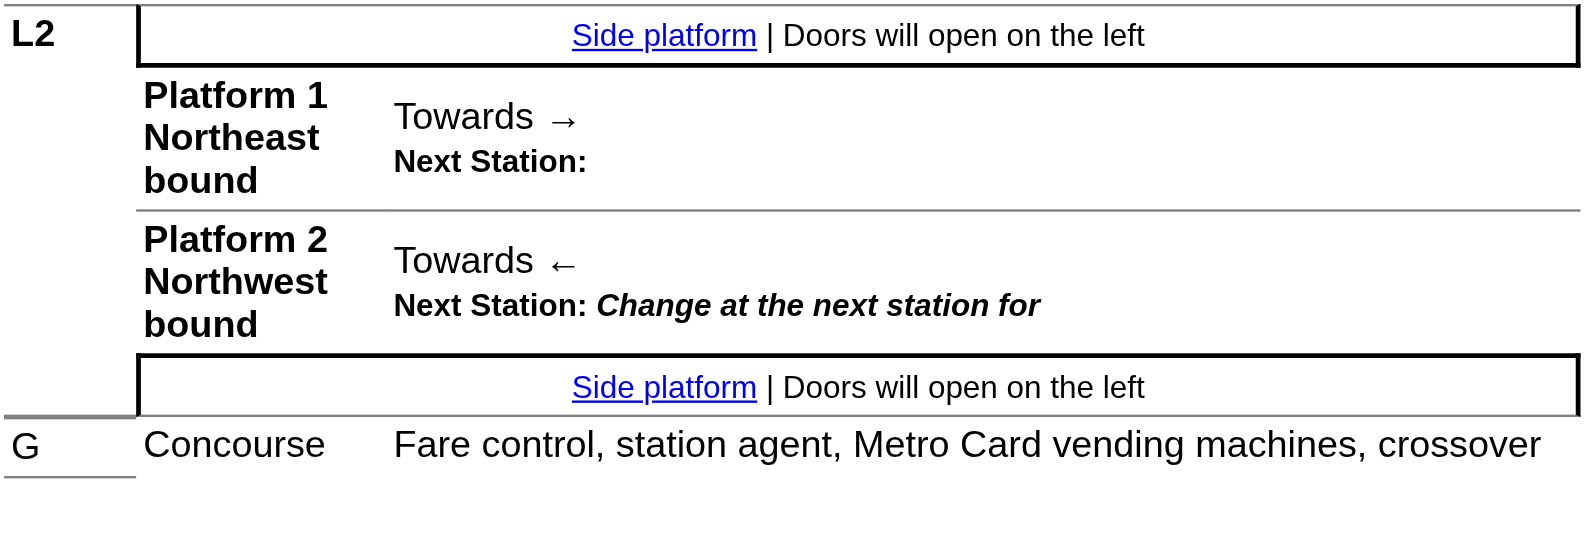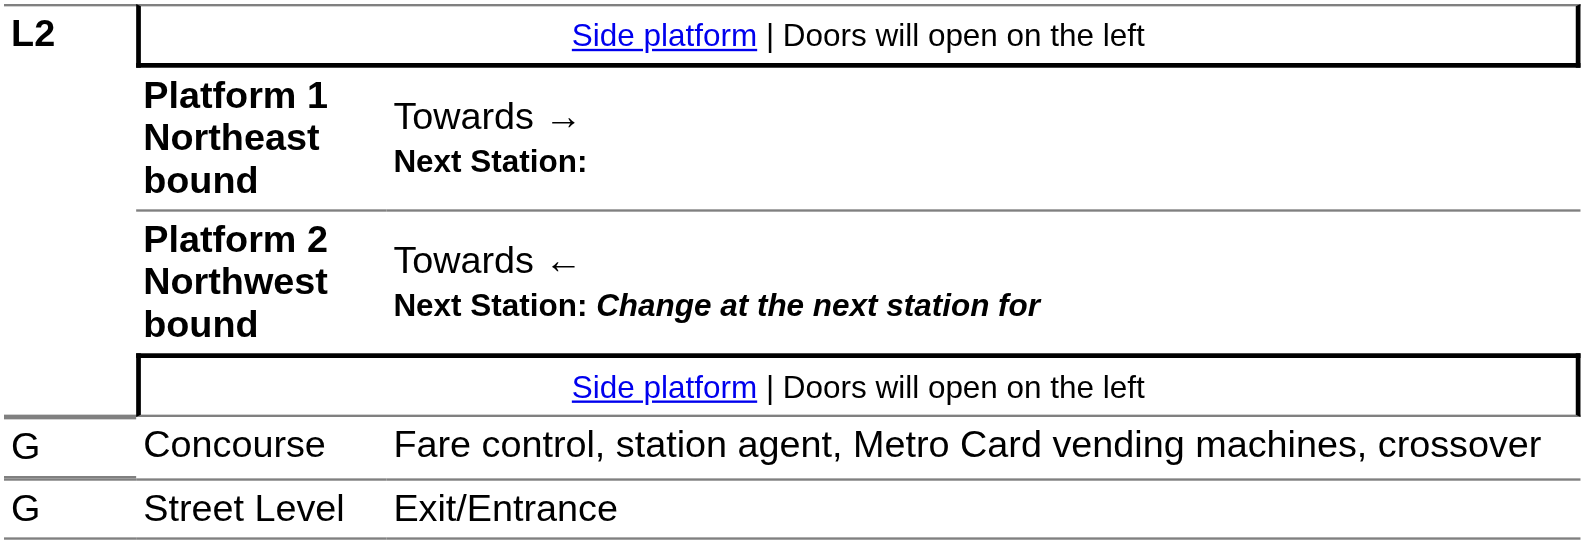 <table table border=0 cellspacing=0 cellpadding=3>
 <tr>
 <td style="border-top:solid 1px grey;border-bottom:solid 1px grey;" width=50 rowspan=4 valign=top><strong>L2</strong></td>
 <td style="border-top:solid 1px grey;border-right:solid 2px black;border-left:solid 2px black;border-bottom:solid 2px black;text-align:center;" colspan=2><small><a href='#'>Side platform</a> | Doors will open on the left </small></td>
 </tr>
 <tr>
 <td style="border-bottom:solid 1px grey;" width=100><span><strong>Platform 1</strong><br><strong>Northeast bound</strong></span></td>
 <td style="border-bottom:solid 1px grey;" width=500>Towards → <br><small><strong>Next Station:</strong> </small></td>
 </tr>
 <tr>
 <td><span><strong>Platform 2</strong><br><strong>Northwest bound</strong></span></td>
 <td><span></span>Towards ← <br><small><strong>Next Station:</strong> </small> <small><strong><em>Change at the next station for <strong><em></small></td>
 </tr>
 <tr>
 <td style="border-top:solid 2px black;border-right:solid 2px black;border-left:solid 2px black;border-bottom:solid 1px grey;text-align:center;" colspan=2><small><a href='#'>Side platform</a> | Doors will open on the left </small></td>
 </tr>
 <tr>
 <td style="border-bottom:solid 1px grey;border-top:solid 1px grey;" width=50 valign=top></strong>G<strong></td>
 <td valign=top>Concourse</td>
 <td valign=top>Fare control, station agent, Metro Card vending machines, crossover</td>
 </tr>
+<tr>
+<td style="border-bottom:solid 1px grey;border-top:solid 1px grey;" width=50 valign=top></strong>G<strong></td>
+<td style="border-top:solid 1px grey;border-bottom:solid 1px grey;" width=100 valign=top>Street Level</td>
+<td style="border-top:solid 1px grey;border-bottom:solid 1px grey;" width=500 valign=top>Exit/Entrance</td>
+</tr>
 </table>
